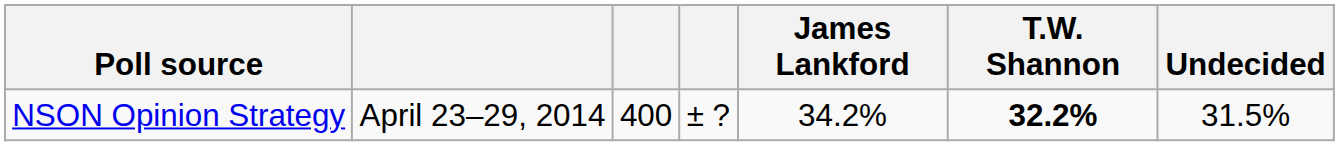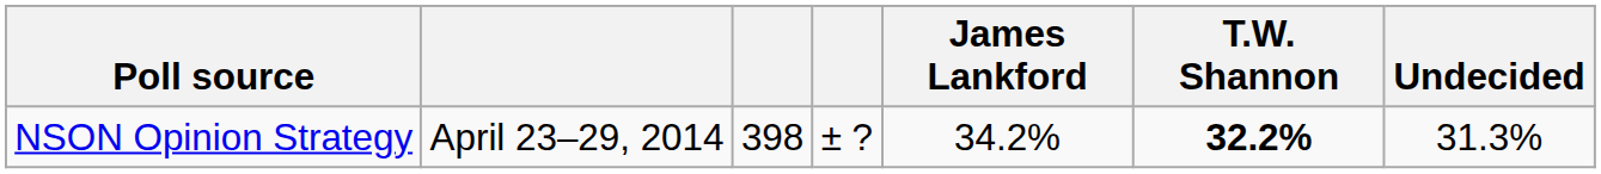 <table class="wikitable" style="text-align:center">
 <tr valign= bottom>
 <th>Poll source</th>
 <th></th>
 <th></th>
 <th></th>
 <th style="width:100px;">James<br>Lankford</th>
 <th style="width:100px;">T.W.<br>Shannon</th>
 <th>Undecided</th>
 </tr>
 <tr>
 <td align=left><a href='#'>NSON Opinion Strategy</a></td>
 <td>April 23–29, 2014</td>
-<td>400</td>
+<td>398</td>
 <td>± ?</td>
 <td>34.2%</td>
 <td><strong>32.2%</strong></td>
-<td>31.5%</td>
+<td>31.3%</td>
 </tr>
 </table>
